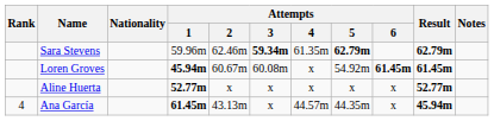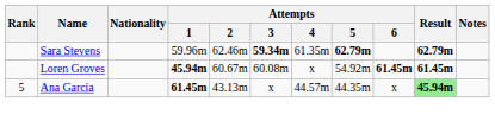 <table class="wikitable sortable" style="text-align:center">
 <tr>
 <th rowspan=2>Rank</th>
 <th rowspan=2>Name</th>
 <th rowspan=2>Nationality</th>
 <th colspan=6>Attempts</th>
 <th rowspan=2>Result</th>
 <th rowspan=2>Notes</th>
 </tr>
 <tr>
 <th>1</th>
 <th>2</th>
 <th>3</th>
 <th>4</th>
 <th>5</th>
 <th>6</th>
 </tr>
 <tr>
 <td align=center></td>
 <td align=left><a href='#'>Sara Stevens</a></td>
 <td align=left></td>
 <td>59.96m</td>
 <td>62.46m</td>
 <td><strong>59.34m</strong></td>
 <td>61.35m</td>
 <td><strong>62.79m</strong></td>
 <td></td>
 <td><strong>62.79m</strong></td>
 <td></td>
 </tr>
 <tr>
 <td align=center></td>
 <td align=left><a href='#'>Loren Groves</a></td>
 <td align=left></td>
 <td><strong>45.94m</strong></td>
 <td>60.67m</td>
 <td>60.08m</td>
 <td>x</td>
 <td>54.92m</td>
 <td><strong>61.45m</strong></td>
 <td><strong>61.45m</strong></td>
 <td></td>
 </tr>
 <tr>
-<td align=center></td>
-<td align=left><a href='#'>Aline Huerta</a></td>
-<td align=left></td>
-<td><strong>52.77m</strong></td>
-<td>x</td>
-<td>x</td>
-<td>x</td>
-<td>x</td>
-<td>x</td>
-<td><strong>52.77m</strong></td>
-<td></td>
-</tr>
-<tr>
-<td align=center>4</td>
+<td align=center>5</td>
 <td align=left><a href='#'>Ana García</a></td>
 <td align=left></td>
 <td><strong>61.45m</strong></td>
 <td>43.13m</td>
 <td>x</td>
 <td>44.57m</td>
 <td>44.35m</td>
 <td>x</td>
-<td><strong>45.94m</strong></td>
+<td style="background: lightgreen;"><strong>45.94m</strong></td>
 <td></td>
 </tr>
 </table>
